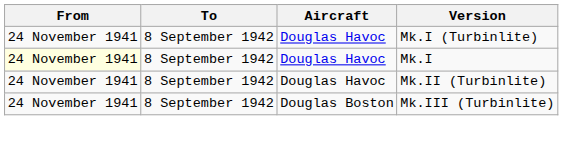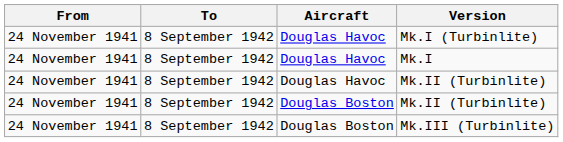 <table class="wikitable">
 <tr>
 <th>From</th>
 <th>To</th>
 <th>Aircraft</th>
 <th>Version</th>
 </tr>
 <tr>
 <td>24 November 1941</td>
 <td>8 September 1942</td>
 <td><a href='#'>Douglas Havoc</a></td>
 <td>Mk.I (Turbinlite)</td>
 </tr>
 <tr>
-<td style="background: lightyellow;">24 November 1941</td>
+<td>24 November 1941</td>
 <td>8 September 1942</td>
 <td><a href='#'>Douglas Havoc</a></td>
 <td>Mk.I</td>
 </tr>
 <tr>
 <td>24 November 1941</td>
 <td>8 September 1942</td>
 <td>Douglas Havoc</td>
 <td>Mk.II (Turbinlite)</td>
 </tr>
 <tr>
 <td>24 November 1941</td>
 <td>8 September 1942</td>
+<td><a href='#'>Douglas Boston</a></td>
+<td>Mk.II (Turbinlite)</td>
+</tr>
+<tr>
+<td>24 November 1941</td>
+<td>8 September 1942</td>
 <td>Douglas Boston</td>
 <td>Mk.III (Turbinlite)</td>
 </tr>
 </table>
